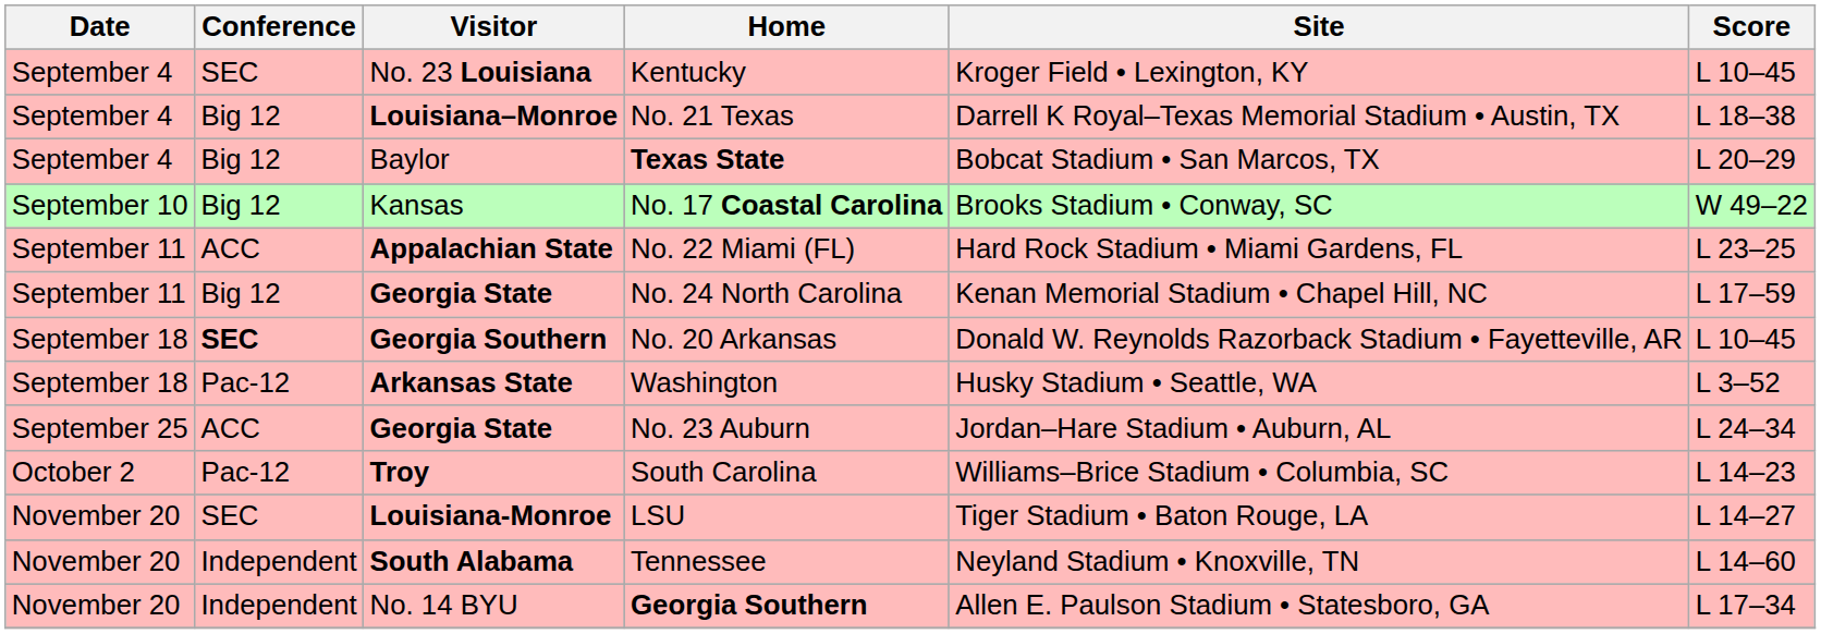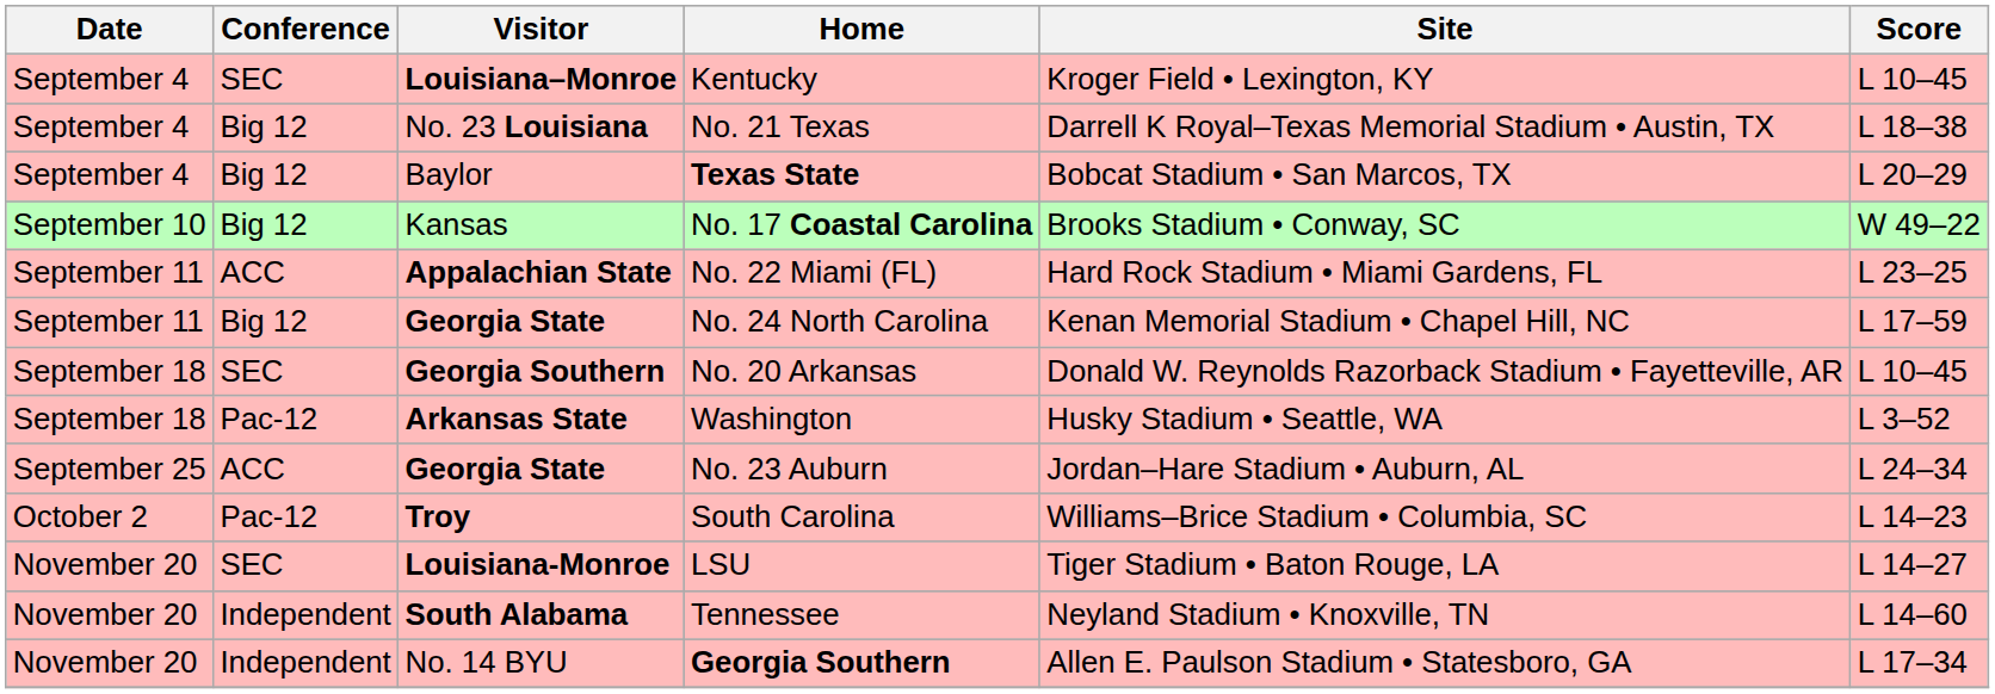 <table class="wikitable">
 <tr>
 <th>Date</th>
 <th>Conference</th>
 <th>Visitor</th>
 <th>Home</th>
 <th>Site</th>
 <th>Score</th>
 </tr>
 <tr style="background:#fbb;">
 <td>September 4</td>
 <td>SEC</td>
-<td>No. 23 <strong>Louisiana</strong></td>
+<td><strong>Louisiana–Monroe</strong></td>
 <td>Kentucky</td>
 <td>Kroger Field • Lexington, KY</td>
 <td>L 10–45</td>
 </tr>
 <tr style="background:#fbb;">
 <td>September 4</td>
 <td>Big 12</td>
-<td><strong>Louisiana–Monroe</strong></td>
+<td>No. 23 <strong>Louisiana</strong></td>
 <td>No. 21 Texas</td>
 <td>Darrell K Royal–Texas Memorial Stadium • Austin, TX</td>
 <td>L 18–38</td>
 </tr>
 <tr style="background:#fbb;">
 <td>September 4</td>
 <td>Big 12</td>
 <td>Baylor</td>
 <td><strong>Texas State</strong></td>
 <td>Bobcat Stadium • San Marcos, TX</td>
 <td>L 20–29</td>
 </tr>
 <tr style="background:#bfb;">
 <td>September 10</td>
 <td>Big 12</td>
 <td>Kansas</td>
 <td>No. 17 <strong>Coastal Carolina</strong></td>
 <td>Brooks Stadium • Conway, SC</td>
 <td>W 49–22</td>
 </tr>
 <tr style="background:#fbb;">
 <td>September 11</td>
 <td>ACC</td>
 <td><strong>Appalachian State</strong></td>
 <td>No. 22 Miami (FL)</td>
 <td>Hard Rock Stadium • Miami Gardens, FL</td>
 <td>L 23–25</td>
 </tr>
 <tr style="background:#fbb;">
 <td>September 11</td>
 <td>Big 12</td>
 <td><strong>Georgia State</strong></td>
 <td>No. 24 North Carolina</td>
 <td>Kenan Memorial Stadium • Chapel Hill, NC</td>
 <td>L 17–59</td>
 </tr>
 <tr style="background:#fbb;">
 <td>September 18</td>
-<td><strong>SEC</strong></td>
+<td>SEC</td>
 <td><strong>Georgia Southern</strong></td>
 <td>No. 20 Arkansas</td>
 <td>Donald W. Reynolds Razorback Stadium • Fayetteville, AR</td>
 <td>L 10–45</td>
 </tr>
 <tr style="background:#fbb;">
 <td>September 18</td>
 <td>Pac-12</td>
 <td><strong>Arkansas State</strong></td>
 <td>Washington</td>
 <td>Husky Stadium • Seattle, WA</td>
 <td>L 3–52</td>
 </tr>
 <tr style="background:#fbb;">
 <td>September 25</td>
 <td>ACC</td>
 <td><strong>Georgia State</strong></td>
 <td>No. 23 Auburn</td>
 <td>Jordan–Hare Stadium • Auburn, AL</td>
 <td>L 24–34</td>
 </tr>
 <tr style="background:#fbb;">
 <td>October 2</td>
 <td>Pac-12</td>
 <td><strong>Troy</strong></td>
 <td>South Carolina</td>
 <td>Williams–Brice Stadium • Columbia, SC</td>
 <td>L 14–23</td>
 </tr>
 <tr style="background:#fbb;">
 <td>November 20</td>
 <td>SEC</td>
 <td><strong>Louisiana-Monroe</strong></td>
 <td>LSU</td>
 <td>Tiger Stadium • Baton Rouge, LA</td>
 <td>L 14–27</td>
 </tr>
 <tr style="background:#fbb;">
 <td>November 20</td>
 <td>Independent</td>
 <td><strong>South Alabama</strong></td>
 <td>Tennessee</td>
 <td>Neyland Stadium • Knoxville, TN</td>
 <td>L 14–60</td>
 </tr>
 <tr style="background:#fbb;">
 <td>November 20</td>
 <td>Independent</td>
 <td>No. 14 BYU</td>
 <td><strong>Georgia Southern</strong></td>
 <td>Allen E. Paulson Stadium • Statesboro, GA</td>
 <td>L 17–34</td>
 </tr>
 <tr>
 </tr>
 </table>
